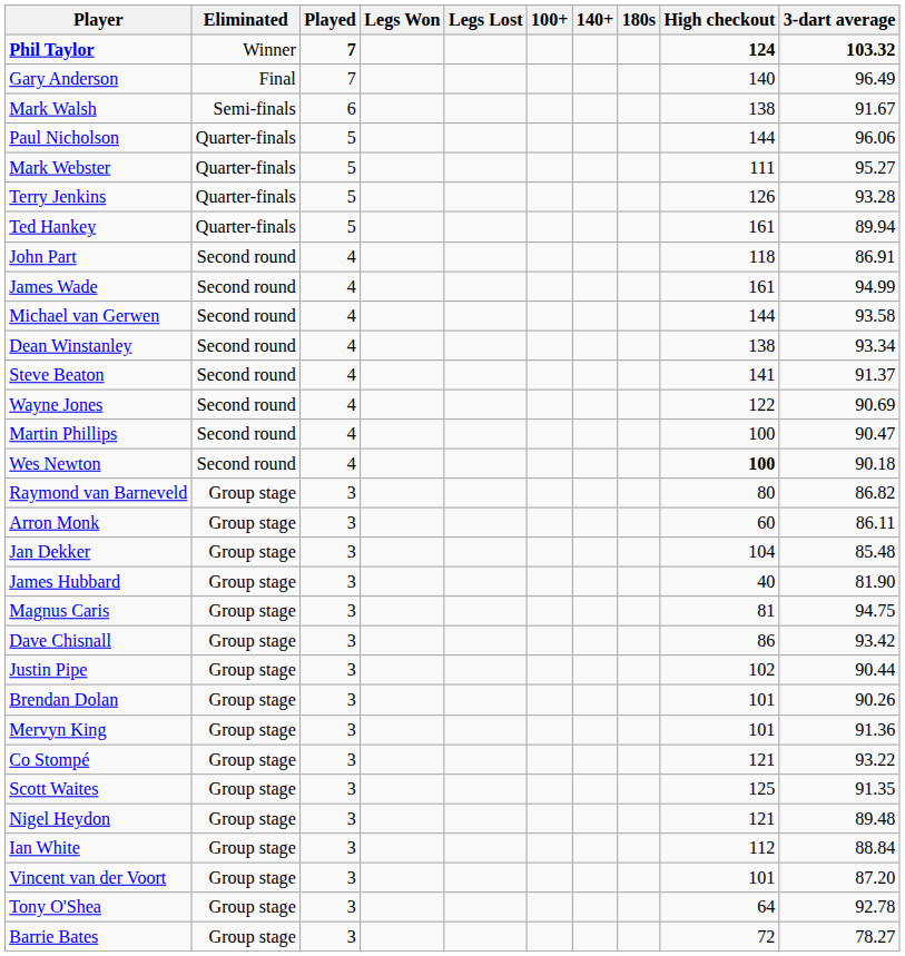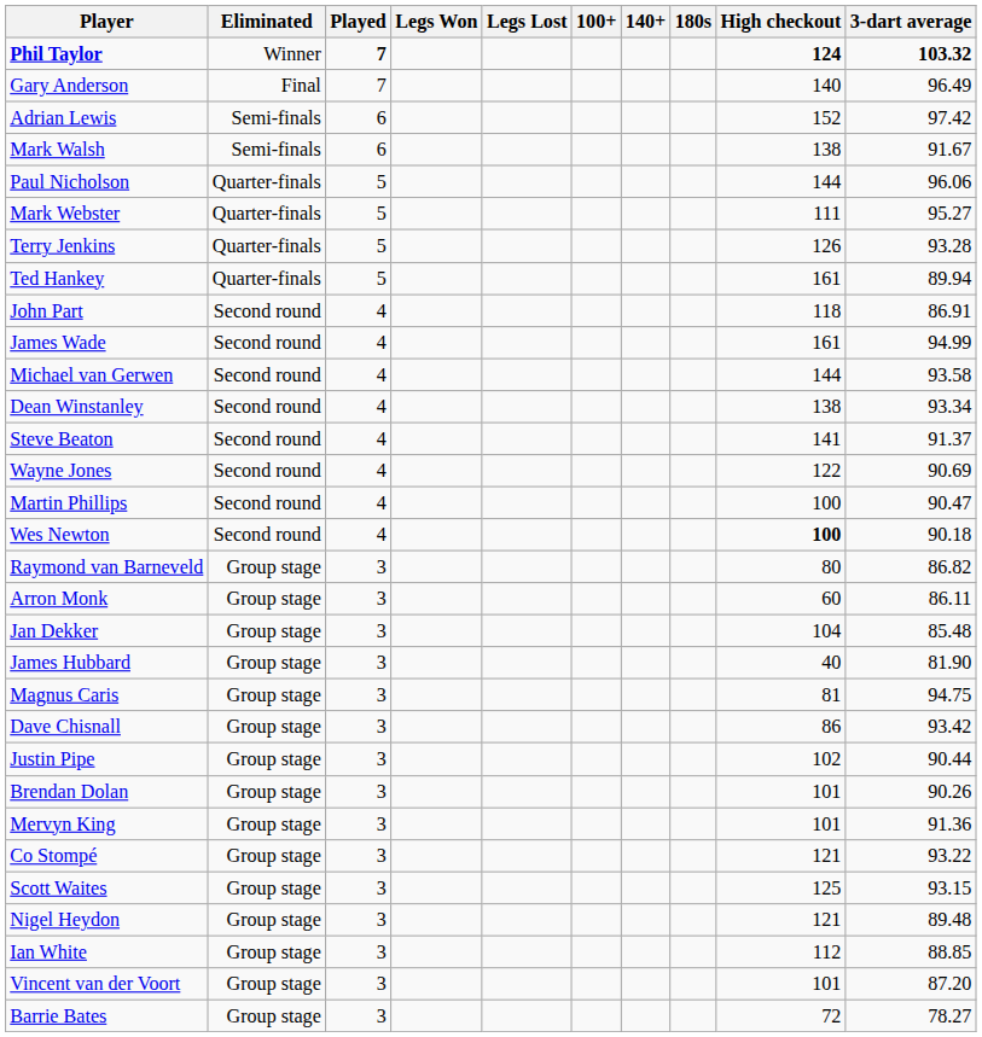 <table class="wikitable sortable" style="font-size: 95%; text-align: right">
 <tr>
 <th>Player</th>
 <th>Eliminated</th>
 <th>Played</th>
 <th>Legs Won</th>
 <th>Legs Lost</th>
 <th>100+</th>
 <th>140+</th>
 <th>180s</th>
 <th>High checkout</th>
 <th>3-dart average</th>
 </tr>
 <tr>
 <td align="left"> <strong><a href='#'>Phil Taylor</a></strong></td>
 <td>Winner</td>
 <td><strong>7</strong></td>
 <td><strong></strong></td>
 <td><strong></strong></td>
 <td><strong></strong></td>
 <td><strong></strong></td>
 <td><strong></strong></td>
 <td><strong>124</strong></td>
 <td><strong>103.32</strong></td>
 </tr>
 <tr>
 <td align="left"> <a href='#'>Gary Anderson</a></td>
 <td>Final</td>
 <td>7</td>
 <td></td>
 <td></td>
 <td></td>
 <td></td>
 <td></td>
 <td>140</td>
 <td>96.49</td>
+</tr>
+<tr>
+<td align="left"> <a href='#'>Adrian Lewis</a></td>
+<td>Semi-finals</td>
+<td>6</td>
+<td></td>
+<td></td>
+<td></td>
+<td></td>
+<td></td>
+<td>152</td>
+<td>97.42</td>
 </tr>
 <tr>
 <td align="left"> <a href='#'>Mark Walsh</a></td>
 <td>Semi-finals</td>
 <td>6</td>
 <td></td>
 <td></td>
 <td></td>
 <td></td>
 <td></td>
 <td>138</td>
 <td>91.67</td>
 </tr>
 <tr>
 <td align="left"> <a href='#'>Paul Nicholson</a></td>
 <td>Quarter-finals</td>
 <td>5</td>
 <td></td>
 <td></td>
 <td></td>
 <td></td>
 <td></td>
 <td>144</td>
 <td>96.06</td>
 </tr>
 <tr>
 <td align="left"> <a href='#'>Mark Webster</a></td>
 <td>Quarter-finals</td>
 <td>5</td>
 <td></td>
 <td></td>
 <td></td>
 <td></td>
 <td></td>
 <td>111</td>
 <td>95.27</td>
 </tr>
 <tr>
 <td align="left"> <a href='#'>Terry Jenkins</a></td>
 <td>Quarter-finals</td>
 <td>5</td>
 <td></td>
 <td></td>
 <td></td>
 <td></td>
 <td></td>
 <td>126</td>
 <td>93.28</td>
 </tr>
 <tr>
 <td align="left"> <a href='#'>Ted Hankey</a></td>
 <td>Quarter-finals</td>
 <td>5</td>
 <td></td>
 <td></td>
 <td></td>
 <td></td>
 <td></td>
 <td>161</td>
 <td>89.94</td>
 </tr>
 <tr>
 <td align="left"> <a href='#'>John Part</a></td>
 <td>Second round</td>
 <td>4</td>
 <td></td>
 <td></td>
 <td></td>
 <td></td>
 <td></td>
 <td>118</td>
 <td>86.91</td>
 </tr>
 <tr>
 <td align="left"> <a href='#'>James Wade</a></td>
 <td>Second round</td>
 <td>4</td>
 <td></td>
 <td></td>
 <td></td>
 <td></td>
 <td></td>
 <td>161</td>
 <td>94.99</td>
 </tr>
 <tr>
 <td align="left"> <a href='#'>Michael van Gerwen</a></td>
 <td>Second round</td>
 <td>4</td>
 <td></td>
 <td></td>
 <td></td>
 <td></td>
 <td></td>
 <td>144</td>
 <td>93.58</td>
 </tr>
 <tr>
 <td align="left"> <a href='#'>Dean Winstanley</a></td>
 <td>Second round</td>
 <td>4</td>
 <td></td>
 <td></td>
 <td></td>
 <td></td>
 <td></td>
 <td>138</td>
 <td>93.34</td>
 </tr>
 <tr>
 <td align="left"> <a href='#'>Steve Beaton</a></td>
 <td>Second round</td>
 <td>4</td>
 <td></td>
 <td></td>
 <td></td>
 <td></td>
 <td></td>
 <td>141</td>
 <td>91.37</td>
 </tr>
 <tr>
 <td align="left"> <a href='#'>Wayne Jones</a></td>
 <td>Second round</td>
 <td>4</td>
 <td></td>
 <td></td>
 <td></td>
 <td></td>
 <td></td>
 <td>122</td>
 <td>90.69</td>
 </tr>
 <tr>
 <td align="left"> <a href='#'>Martin Phillips</a></td>
 <td>Second round</td>
 <td>4</td>
 <td></td>
 <td></td>
 <td></td>
 <td></td>
 <td></td>
 <td>100</td>
 <td>90.47</td>
 </tr>
 <tr>
 <td align="left"> <a href='#'>Wes Newton</a></td>
 <td>Second round</td>
 <td>4</td>
 <td></td>
 <td></td>
 <td></td>
 <td></td>
 <td></td>
 <td><strong>100</strong></td>
 <td>90.18</td>
 </tr>
 <tr>
 <td align="left"> <a href='#'>Raymond van Barneveld</a></td>
 <td>Group stage</td>
 <td>3</td>
 <td></td>
 <td></td>
 <td></td>
 <td></td>
 <td></td>
 <td>80</td>
 <td>86.82</td>
 </tr>
 <tr>
 <td align="left"> <a href='#'>Arron Monk</a></td>
 <td>Group stage</td>
 <td>3</td>
 <td></td>
 <td></td>
 <td></td>
 <td></td>
 <td></td>
 <td>60</td>
 <td>86.11</td>
 </tr>
 <tr>
 <td align="left"> <a href='#'>Jan Dekker</a></td>
 <td>Group stage</td>
 <td>3</td>
 <td></td>
 <td></td>
 <td></td>
 <td></td>
 <td></td>
 <td>104</td>
 <td>85.48</td>
 </tr>
 <tr>
 <td align="left"> <a href='#'>James Hubbard</a></td>
 <td>Group stage</td>
 <td>3</td>
 <td></td>
 <td></td>
 <td></td>
 <td></td>
 <td></td>
 <td>40</td>
 <td>81.90</td>
 </tr>
 <tr>
 <td align="left"> <a href='#'>Magnus Caris</a></td>
 <td>Group stage</td>
 <td>3</td>
 <td></td>
 <td></td>
 <td></td>
 <td></td>
 <td></td>
 <td>81</td>
 <td>94.75</td>
 </tr>
 <tr>
 <td align="left"> <a href='#'>Dave Chisnall</a></td>
 <td>Group stage</td>
 <td>3</td>
 <td></td>
 <td></td>
 <td></td>
 <td></td>
 <td></td>
 <td>86</td>
 <td>93.42</td>
 </tr>
 <tr>
 <td align="left"> <a href='#'>Justin Pipe</a></td>
 <td>Group stage</td>
 <td>3</td>
 <td></td>
 <td></td>
 <td></td>
 <td></td>
 <td></td>
 <td>102</td>
 <td>90.44</td>
 </tr>
 <tr>
 <td align="left"> <a href='#'>Brendan Dolan</a></td>
 <td>Group stage</td>
 <td>3</td>
 <td></td>
 <td></td>
 <td></td>
 <td></td>
 <td></td>
 <td>101</td>
 <td>90.26</td>
 </tr>
 <tr>
 <td align="left"> <a href='#'>Mervyn King</a></td>
 <td>Group stage</td>
 <td>3</td>
 <td></td>
 <td></td>
 <td></td>
 <td></td>
 <td></td>
 <td>101</td>
 <td>91.36</td>
 </tr>
 <tr>
 <td align="left"> <a href='#'>Co Stompé</a></td>
 <td>Group stage</td>
 <td>3</td>
 <td></td>
 <td></td>
 <td></td>
 <td></td>
 <td></td>
 <td>121</td>
 <td>93.22</td>
 </tr>
 <tr>
 <td align="left"> <a href='#'>Scott Waites</a></td>
 <td>Group stage</td>
 <td>3</td>
 <td></td>
 <td></td>
 <td></td>
 <td></td>
 <td></td>
 <td>125</td>
-<td>91.35</td>
+<td>93.15</td>
 </tr>
 <tr>
 <td align="left"> <a href='#'>Nigel Heydon</a></td>
 <td>Group stage</td>
 <td>3</td>
 <td></td>
 <td></td>
 <td></td>
 <td></td>
 <td></td>
 <td>121</td>
 <td>89.48</td>
 </tr>
 <tr>
 <td align="left"> <a href='#'>Ian White</a></td>
 <td>Group stage</td>
 <td>3</td>
 <td></td>
 <td></td>
 <td></td>
 <td></td>
 <td></td>
 <td>112</td>
-<td>88.84</td>
+<td>88.85</td>
 </tr>
 <tr>
 <td align="left"> <a href='#'>Vincent van der Voort</a></td>
 <td>Group stage</td>
 <td>3</td>
 <td></td>
 <td></td>
 <td></td>
 <td></td>
 <td></td>
 <td>101</td>
 <td>87.20</td>
 </tr>
 <tr>
-<td align="left"> <a href='#'>Tony O'Shea</a></td>
-<td>Group stage</td>
-<td>3</td>
-<td></td>
-<td></td>
-<td></td>
-<td></td>
-<td></td>
-<td>64</td>
-<td>92.78</td>
-</tr>
-<tr>
 <td align="left"> <a href='#'>Barrie Bates</a></td>
 <td>Group stage</td>
 <td>3</td>
 <td></td>
 <td></td>
 <td></td>
 <td></td>
 <td></td>
 <td>72</td>
 <td>78.27</td>
 </tr>
 </table>
